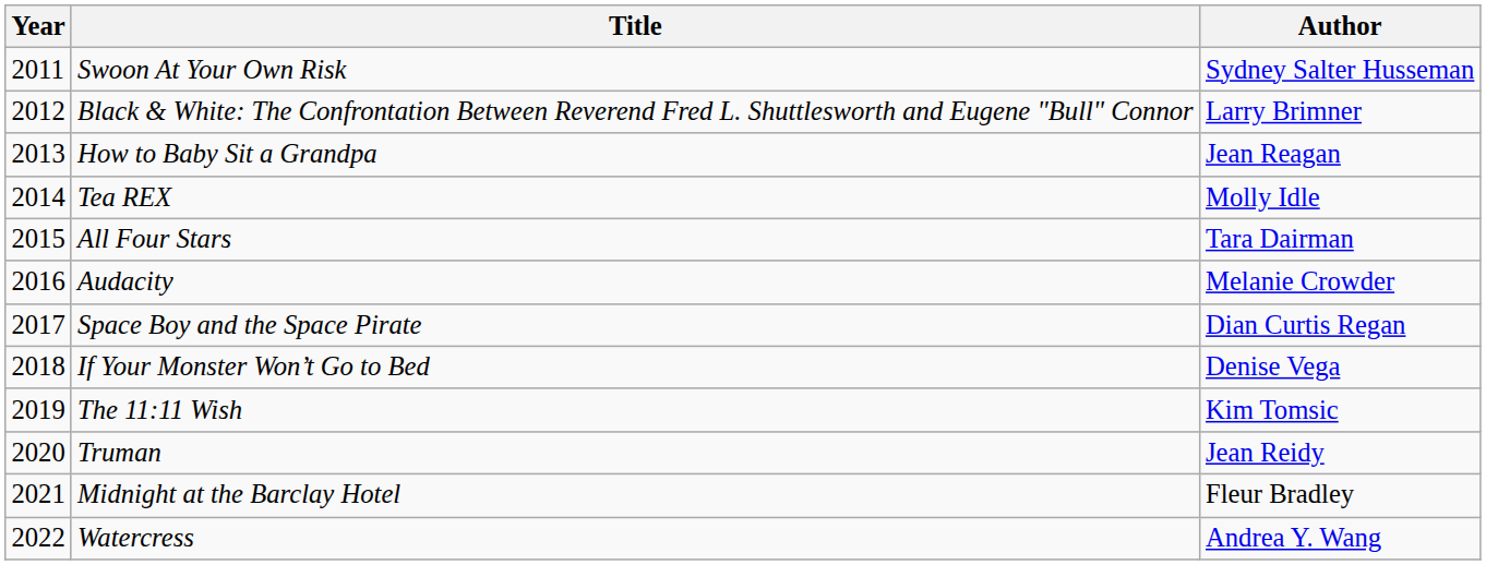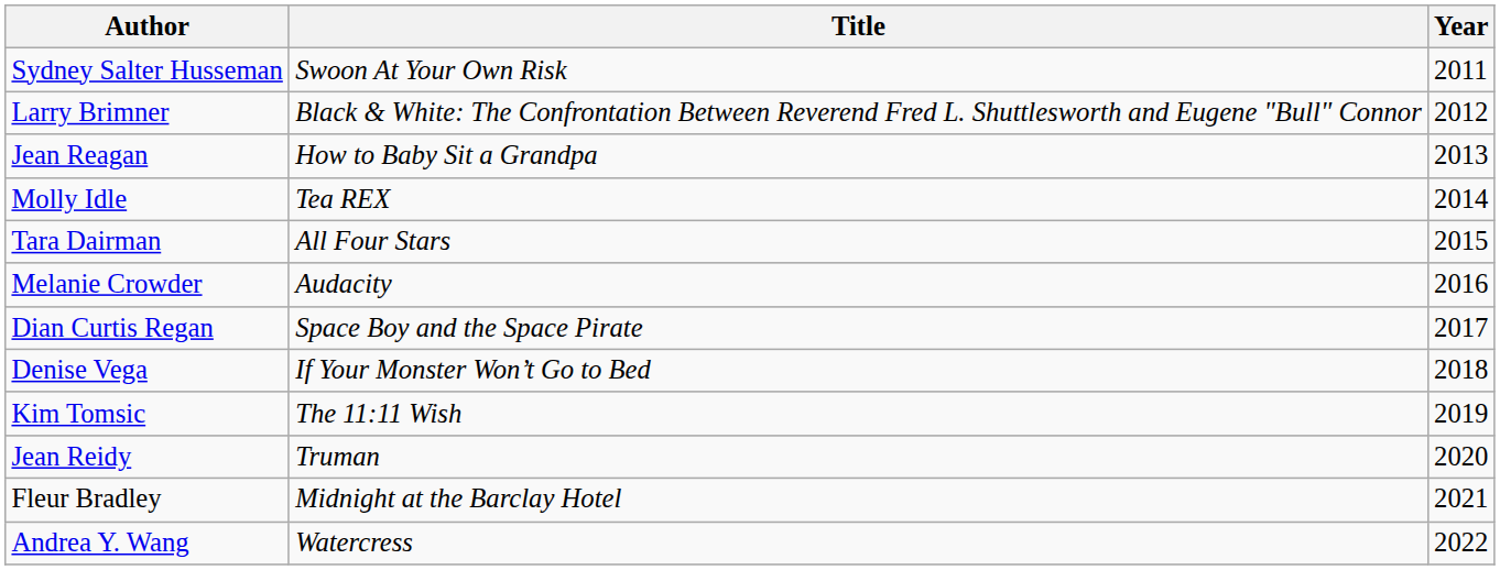 <table class="wikitable">
 <tr>
+<th>Author</th>
+<th>Title</th>
 <th>Year</th>
-<th>Title</th>
-<th>Author</th>
 </tr>
 <tr>
+<td><a href='#'>Sydney Salter Husseman</a></td>
+<td><em>Swoon At Your Own Risk</em></td>
 <td>2011</td>
-<td><em>Swoon At Your Own Risk</em></td>
-<td><a href='#'>Sydney Salter Husseman</a></td>
 </tr>
 <tr>
+<td><a href='#'>Larry Brimner</a></td>
+<td><em>Black & White: The Confrontation Between Reverend Fred L. Shuttlesworth and Eugene "Bull" Connor</em></td>
 <td>2012</td>
-<td><em>Black & White: The Confrontation Between Reverend Fred L. Shuttlesworth and Eugene "Bull" Connor</em></td>
-<td><a href='#'>Larry Brimner</a></td>
 </tr>
 <tr>
+<td><a href='#'>Jean Reagan</a></td>
+<td><em>How to Baby Sit a Grandpa</em></td>
 <td>2013</td>
-<td><em>How to Baby Sit a Grandpa</em></td>
-<td><a href='#'>Jean Reagan</a></td>
 </tr>
 <tr>
+<td><a href='#'>Molly Idle</a></td>
+<td><em>Tea REX</em></td>
 <td>2014</td>
-<td><em>Tea REX</em></td>
-<td><a href='#'>Molly Idle</a></td>
 </tr>
 <tr>
+<td><a href='#'>Tara Dairman</a></td>
+<td><em>All Four Stars</em></td>
 <td>2015</td>
-<td><em>All Four Stars</em></td>
-<td><a href='#'>Tara Dairman</a></td>
 </tr>
 <tr>
+<td><a href='#'>Melanie Crowder</a></td>
+<td><em>Audacity</em></td>
 <td>2016</td>
-<td><em>Audacity</em></td>
-<td><a href='#'>Melanie Crowder</a></td>
 </tr>
 <tr>
+<td><a href='#'>Dian Curtis Regan</a></td>
+<td><em>Space Boy and the Space Pirate</em></td>
 <td>2017</td>
-<td><em>Space Boy and the Space Pirate</em></td>
-<td><a href='#'>Dian Curtis Regan</a></td>
 </tr>
 <tr>
+<td><a href='#'>Denise Vega</a></td>
+<td><em>If Your Monster Won’t Go to Bed</em></td>
 <td>2018</td>
-<td><em>If Your Monster Won’t Go to Bed</em></td>
-<td><a href='#'>Denise Vega</a></td>
 </tr>
 <tr>
+<td><a href='#'>Kim Tomsic</a></td>
+<td><em>The 11:11 Wish</em></td>
 <td>2019</td>
-<td><em>The 11:11 Wish</em></td>
-<td><a href='#'>Kim Tomsic</a></td>
 </tr>
 <tr>
+<td><a href='#'>Jean Reidy</a></td>
+<td><em>Truman</em></td>
 <td>2020</td>
-<td><em>Truman</em></td>
-<td><a href='#'>Jean Reidy</a></td>
 </tr>
 <tr>
+<td>Fleur Bradley</td>
+<td><em>Midnight at the Barclay Hotel</em></td>
 <td>2021</td>
-<td><em>Midnight at the Barclay Hotel</em></td>
-<td>Fleur Bradley</td>
 </tr>
 <tr>
+<td><a href='#'>Andrea Y. Wang</a></td>
+<td><em>Watercress</em></td>
 <td>2022</td>
-<td><em>Watercress</em></td>
-<td><a href='#'>Andrea Y. Wang</a></td>
 </tr>
 </table>
